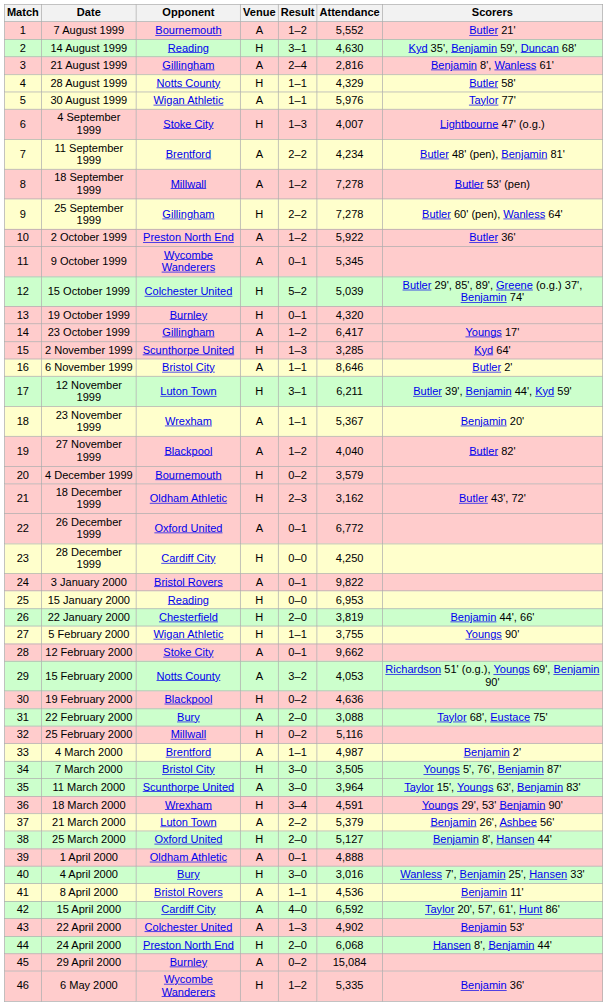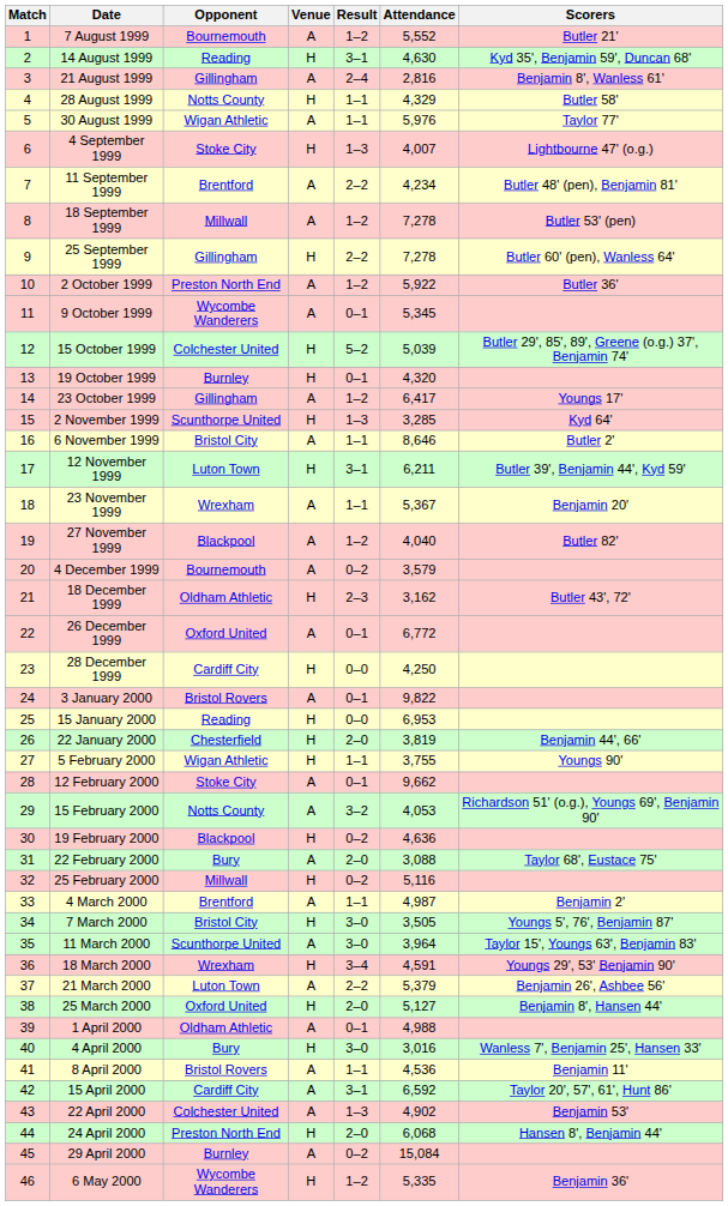 <table class="wikitable" style="font-size:100%; text-align:center">
 <tr>
 <th>Match</th>
 <th>Date</th>
 <th>Opponent</th>
 <th>Venue</th>
 <th>Result</th>
 <th>Attendance</th>
 <th>Scorers</th>
 </tr>
 <tr style="background: #FFCCCC;">
 <td>1</td>
 <td>7 August 1999</td>
 <td><a href='#'>Bournemouth</a></td>
 <td>A</td>
 <td>1–2</td>
 <td>5,552</td>
 <td><a href='#'>Butler</a> 21'</td>
 </tr>
 <tr style="background: #CCFFCC;">
 <td>2</td>
 <td>14 August 1999</td>
 <td><a href='#'>Reading</a></td>
 <td>H</td>
 <td>3–1</td>
 <td>4,630</td>
 <td><a href='#'>Kyd</a> 35', <a href='#'>Benjamin</a> 59',  <a href='#'>Duncan</a> 68'</td>
 </tr>
 <tr style="background: #FFCCCC;">
 <td>3</td>
 <td>21 August 1999</td>
 <td><a href='#'>Gillingham</a></td>
 <td>A</td>
 <td>2–4</td>
 <td>2,816</td>
 <td><a href='#'>Benjamin</a> 8',  <a href='#'>Wanless</a> 61'</td>
 </tr>
 <tr style="background: #FFFFCC;">
 <td>4</td>
 <td>28 August 1999</td>
 <td><a href='#'>Notts County</a></td>
 <td>H</td>
 <td>1–1</td>
 <td>4,329</td>
 <td><a href='#'>Butler</a> 58'</td>
 </tr>
 <tr style="background: #FFFFCC;">
 <td>5</td>
 <td>30 August 1999</td>
 <td><a href='#'>Wigan Athletic</a></td>
 <td>A</td>
 <td>1–1</td>
 <td>5,976</td>
 <td><a href='#'>Taylor</a> 77'</td>
 </tr>
 <tr style="background: #FFCCCC;">
 <td>6</td>
 <td>4 September 1999</td>
 <td><a href='#'>Stoke City</a></td>
 <td>H</td>
 <td>1–3</td>
 <td>4,007</td>
 <td><a href='#'>Lightbourne</a> 47' (o.g.)</td>
 </tr>
 <tr style="background: #FFFFCC;">
 <td>7</td>
 <td>11 September 1999</td>
 <td><a href='#'>Brentford</a></td>
 <td>A</td>
 <td>2–2</td>
 <td>4,234</td>
 <td><a href='#'>Butler</a> 48' (pen), <a href='#'>Benjamin</a> 81'</td>
 </tr>
 <tr style="background: #FFCCCC;">
 <td>8</td>
 <td>18 September 1999</td>
 <td><a href='#'>Millwall</a></td>
 <td>A</td>
 <td>1–2</td>
 <td>7,278</td>
 <td><a href='#'>Butler</a> 53' (pen)</td>
 </tr>
 <tr style="background: #FFFFCC;">
 <td>9</td>
 <td>25 September 1999</td>
 <td><a href='#'>Gillingham</a></td>
 <td>H</td>
 <td>2–2</td>
 <td>7,278</td>
 <td><a href='#'>Butler</a> 60' (pen), <a href='#'>Wanless</a> 64'</td>
 </tr>
 <tr style="background: #FFCCCC;">
 <td>10</td>
 <td>2 October 1999</td>
 <td><a href='#'>Preston North End</a></td>
 <td>A</td>
 <td>1–2</td>
 <td>5,922</td>
 <td><a href='#'>Butler</a> 36'</td>
 </tr>
 <tr style="background: #FFCCCC;">
 <td>11</td>
 <td>9 October 1999</td>
 <td><a href='#'>Wycombe Wanderers</a></td>
 <td>A</td>
 <td>0–1</td>
 <td>5,345</td>
 <td></td>
 </tr>
 <tr style="background: #CCFFCC;">
 <td>12</td>
 <td>15 October 1999</td>
 <td><a href='#'>Colchester United</a></td>
 <td>H</td>
 <td>5–2</td>
 <td>5,039</td>
 <td><a href='#'>Butler</a> 29', 85', 89', <a href='#'>Greene</a> (o.g.) 37', <a href='#'>Benjamin</a> 74'</td>
 </tr>
 <tr style="background: #FFCCCC;">
 <td>13</td>
 <td>19 October 1999</td>
 <td><a href='#'>Burnley</a></td>
 <td>H</td>
 <td>0–1</td>
 <td>4,320</td>
 <td></td>
 </tr>
 <tr style="background: #FFCCCC;">
 <td>14</td>
 <td>23 October 1999</td>
 <td><a href='#'>Gillingham</a></td>
 <td>A</td>
 <td>1–2</td>
 <td>6,417</td>
 <td><a href='#'>Youngs</a> 17'</td>
 </tr>
 <tr style="background: #FFCCCC;">
 <td>15</td>
 <td>2 November 1999</td>
 <td><a href='#'>Scunthorpe United</a></td>
 <td>H</td>
 <td>1–3</td>
 <td>3,285</td>
 <td><a href='#'>Kyd</a> 64'</td>
 </tr>
 <tr style="background: #FFFFCC;">
 <td>16</td>
 <td>6 November 1999</td>
 <td><a href='#'>Bristol City</a></td>
 <td>A</td>
 <td>1–1</td>
 <td>8,646</td>
 <td><a href='#'>Butler</a> 2'</td>
 </tr>
 <tr style="background: #CCFFCC;">
 <td>17</td>
 <td>12 November 1999</td>
 <td><a href='#'>Luton Town</a></td>
 <td>H</td>
 <td>3–1</td>
 <td>6,211</td>
 <td><a href='#'>Butler</a> 39', <a href='#'>Benjamin</a> 44', <a href='#'>Kyd</a> 59'</td>
 </tr>
 <tr style="background: #FFFFCC;">
 <td>18</td>
 <td>23 November 1999</td>
 <td><a href='#'>Wrexham</a></td>
 <td>A</td>
 <td>1–1</td>
 <td>5,367</td>
 <td><a href='#'>Benjamin</a> 20'</td>
 </tr>
 <tr style="background: #FFCCCC;">
 <td>19</td>
 <td>27 November 1999</td>
 <td><a href='#'>Blackpool</a></td>
 <td>A</td>
 <td>1–2</td>
 <td>4,040</td>
 <td><a href='#'>Butler</a> 82'</td>
 </tr>
 <tr style="background: #FFCCCC;">
 <td>20</td>
 <td>4 December 1999</td>
 <td><a href='#'>Bournemouth</a></td>
-<td>H</td>
+<td>A</td>
 <td>0–2</td>
 <td>3,579</td>
 <td></td>
 </tr>
 <tr style="background: #FFCCCC;">
 <td>21</td>
 <td>18 December 1999</td>
 <td><a href='#'>Oldham Athletic</a></td>
 <td>H</td>
 <td>2–3</td>
 <td>3,162</td>
 <td><a href='#'>Butler</a> 43', 72'</td>
 </tr>
 <tr style="background: #FFCCCC;">
 <td>22</td>
 <td>26 December 1999</td>
 <td><a href='#'>Oxford United</a></td>
 <td>A</td>
 <td>0–1</td>
 <td>6,772</td>
 <td></td>
 </tr>
 <tr style="background: #FFFFCC;">
 <td>23</td>
 <td>28 December 1999</td>
 <td><a href='#'>Cardiff City</a></td>
 <td>H</td>
 <td>0–0</td>
 <td>4,250</td>
 <td></td>
 </tr>
 <tr style="background: #FFCCCC;">
 <td>24</td>
 <td>3 January 2000</td>
 <td><a href='#'>Bristol Rovers</a></td>
 <td>A</td>
 <td>0–1</td>
 <td>9,822</td>
 <td></td>
 </tr>
 <tr style="background: #FFFFCC;">
 <td>25</td>
 <td>15 January 2000</td>
 <td><a href='#'>Reading</a></td>
 <td>H</td>
 <td>0–0</td>
 <td>6,953</td>
 <td></td>
 </tr>
 <tr style="background: #CCFFCC;">
 <td>26</td>
 <td>22 January 2000</td>
 <td><a href='#'>Chesterfield</a></td>
 <td>H</td>
 <td>2–0</td>
 <td>3,819</td>
 <td><a href='#'>Benjamin</a> 44', 66'</td>
 </tr>
 <tr style="background: #FFFFCC;">
 <td>27</td>
 <td>5 February 2000</td>
 <td><a href='#'>Wigan Athletic</a></td>
 <td>H</td>
 <td>1–1</td>
 <td>3,755</td>
 <td><a href='#'>Youngs</a> 90'</td>
 </tr>
 <tr style="background: #FFCCCC;">
 <td>28</td>
 <td>12 February 2000</td>
 <td><a href='#'>Stoke City</a></td>
 <td>A</td>
 <td>0–1</td>
 <td>9,662</td>
 <td></td>
 </tr>
 <tr style="background: #CCFFCC;">
 <td>29</td>
 <td>15 February 2000</td>
 <td><a href='#'>Notts County</a></td>
 <td>A</td>
 <td>3–2</td>
 <td>4,053</td>
 <td><a href='#'>Richardson</a> 51' (o.g.), <a href='#'>Youngs</a> 69', <a href='#'>Benjamin</a> 90'</td>
 </tr>
 <tr style="background: #FFCCCC;">
 <td>30</td>
 <td>19 February 2000</td>
 <td><a href='#'>Blackpool</a></td>
 <td>H</td>
 <td>0–2</td>
 <td>4,636</td>
 <td></td>
 </tr>
 <tr style="background: #CCFFCC;">
 <td>31</td>
 <td>22 February 2000</td>
 <td><a href='#'>Bury</a></td>
 <td>A</td>
 <td>2–0</td>
 <td>3,088</td>
 <td><a href='#'>Taylor</a> 68', <a href='#'>Eustace</a> 75'</td>
 </tr>
 <tr style="background: #FFCCCC;">
 <td>32</td>
 <td>25 February 2000</td>
 <td><a href='#'>Millwall</a></td>
 <td>H</td>
 <td>0–2</td>
 <td>5,116</td>
 <td></td>
 </tr>
 <tr style="background: #FFFFCC;">
 <td>33</td>
 <td>4 March 2000</td>
 <td><a href='#'>Brentford</a></td>
 <td>A</td>
 <td>1–1</td>
 <td>4,987</td>
 <td><a href='#'>Benjamin</a> 2'</td>
 </tr>
 <tr style="background: #CCFFCC;">
 <td>34</td>
 <td>7 March 2000</td>
 <td><a href='#'>Bristol City</a></td>
 <td>H</td>
 <td>3–0</td>
 <td>3,505</td>
 <td><a href='#'>Youngs</a> 5', 76', <a href='#'>Benjamin</a> 87'</td>
 </tr>
 <tr style="background: #CCFFCC;">
 <td>35</td>
 <td>11 March 2000</td>
 <td><a href='#'>Scunthorpe United</a></td>
 <td>A</td>
 <td>3–0</td>
 <td>3,964</td>
 <td><a href='#'>Taylor</a> 15', <a href='#'>Youngs</a> 63', <a href='#'>Benjamin</a> 83'</td>
 </tr>
 <tr style="background: #FFCCCC;">
 <td>36</td>
 <td>18 March 2000</td>
 <td><a href='#'>Wrexham</a></td>
 <td>H</td>
 <td>3–4</td>
 <td>4,591</td>
 <td><a href='#'>Youngs</a> 29', 53' <a href='#'>Benjamin</a> 90'</td>
 </tr>
 <tr style="background: #FFFFCC;">
 <td>37</td>
 <td>21 March 2000</td>
 <td><a href='#'>Luton Town</a></td>
 <td>A</td>
 <td>2–2</td>
 <td>5,379</td>
 <td><a href='#'>Benjamin</a> 26', <a href='#'>Ashbee</a> 56'</td>
 </tr>
 <tr style="background: #CCFFCC;">
 <td>38</td>
 <td>25 March 2000</td>
 <td><a href='#'>Oxford United</a></td>
 <td>H</td>
 <td>2–0</td>
 <td>5,127</td>
 <td><a href='#'>Benjamin</a> 8', <a href='#'>Hansen</a> 44'</td>
 </tr>
 <tr style="background: #FFCCCC;">
 <td>39</td>
 <td>1 April 2000</td>
 <td><a href='#'>Oldham Athletic</a></td>
 <td>A</td>
 <td>0–1</td>
-<td>4,888</td>
+<td>4,988</td>
 <td></td>
 </tr>
 <tr style="background: #CCFFCC;">
 <td>40</td>
 <td>4 April 2000</td>
 <td><a href='#'>Bury</a></td>
 <td>H</td>
 <td>3–0</td>
 <td>3,016</td>
 <td><a href='#'>Wanless</a> 7', <a href='#'>Benjamin</a> 25', <a href='#'>Hansen</a> 33'</td>
 </tr>
 <tr style="background: #FFFFCC;">
 <td>41</td>
 <td>8 April 2000</td>
 <td><a href='#'>Bristol Rovers</a></td>
 <td>A</td>
 <td>1–1</td>
 <td>4,536</td>
 <td><a href='#'>Benjamin</a> 11'</td>
 </tr>
 <tr style="background: #CCFFCC;">
 <td>42</td>
 <td>15 April 2000</td>
 <td><a href='#'>Cardiff City</a></td>
 <td>A</td>
-<td>4–0</td>
+<td>3–1</td>
 <td>6,592</td>
 <td><a href='#'>Taylor</a> 20', 57', 61', <a href='#'>Hunt</a> 86'</td>
 </tr>
 <tr style="background: #FFCCCC;">
 <td>43</td>
 <td>22 April 2000</td>
 <td><a href='#'>Colchester United</a></td>
 <td>A</td>
 <td>1–3</td>
 <td>4,902</td>
 <td><a href='#'>Benjamin</a> 53'</td>
 </tr>
 <tr style="background: #CCFFCC;">
 <td>44</td>
 <td>24 April 2000</td>
 <td><a href='#'>Preston North End</a></td>
 <td>H</td>
 <td>2–0</td>
 <td>6,068</td>
 <td><a href='#'>Hansen</a> 8', <a href='#'>Benjamin</a> 44'</td>
 </tr>
 <tr style="background: #FFCCCC;">
 <td>45</td>
 <td>29 April 2000</td>
 <td><a href='#'>Burnley</a></td>
 <td>A</td>
 <td>0–2</td>
 <td>15,084</td>
 <td></td>
 </tr>
 <tr style="background: #FFCCCC;">
 <td>46</td>
 <td>6 May 2000</td>
 <td><a href='#'>Wycombe Wanderers</a></td>
 <td>H</td>
 <td>1–2</td>
 <td>5,335</td>
 <td><a href='#'>Benjamin</a> 36'</td>
 </tr>
 </table>
